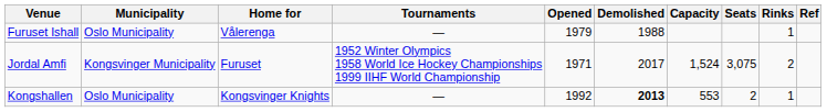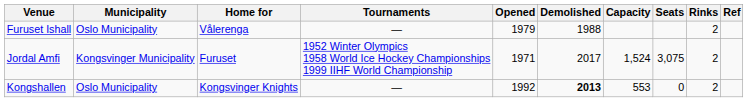 <table class="wikitable sortable">
 <tr>
 <th>Venue</th>
 <th>Municipality</th>
 <th>Home for</th>
 <th>Tournaments</th>
 <th>Opened</th>
 <th>Demolished</th>
 <th>Capacity</th>
 <th>Seats</th>
 <th>Rinks</th>
 <th>Ref</th>
 </tr>
 <tr>
 <td><a href='#'>Furuset Ishall</a></td>
 <td><a href='#'>Oslo Municipality</a></td>
 <td><a href='#'>Vålerenga</a></td>
 <td align=center>—</td>
 <td align=right>1979</td>
 <td align=right>1988</td>
 <td></td>
 <td></td>
-<td align=right>1</td>
+<td align=right>2</td>
 <td align=center></td>
 </tr>
 <tr>
 <td><a href='#'>Jordal Amfi</a></td>
 <td><a href='#'>Kongsvinger Municipality</a></td>
 <td><a href='#'>Furuset</a></td>
 <td><a href='#'>1952 Winter Olympics</a><br><a href='#'>1958 World Ice Hockey Championships</a><br><a href='#'>1999 IIHF World Championship</a></td>
 <td align=right>1971</td>
 <td align=right>2017</td>
 <td align=right>1,524</td>
 <td align=right>3,075</td>
 <td align=right>2</td>
 <td align=center></td>
 </tr>
 <tr>
 <td><a href='#'>Kongshallen</a></td>
 <td><a href='#'>Oslo Municipality</a></td>
 <td><a href='#'>Kongsvinger Knights</a></td>
 <td align=center>—</td>
 <td align=right>1992</td>
 <td align=right><strong>2013</strong></td>
 <td align=right>553</td>
+<td align=right>0</td>
 <td align=right>2</td>
-<td align=right>1</td>
 <td align=center></td>
 </tr>
 </table>
